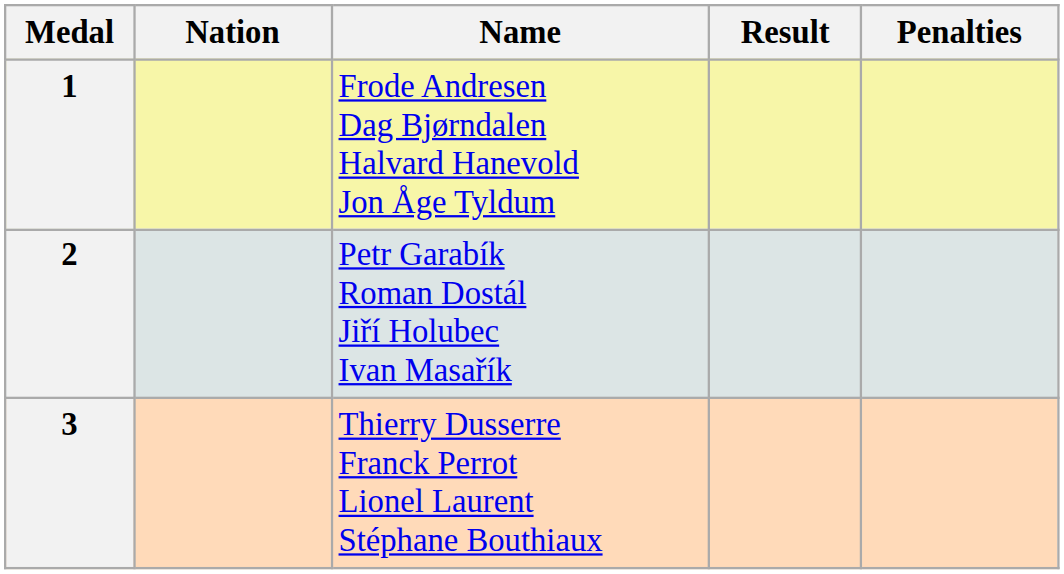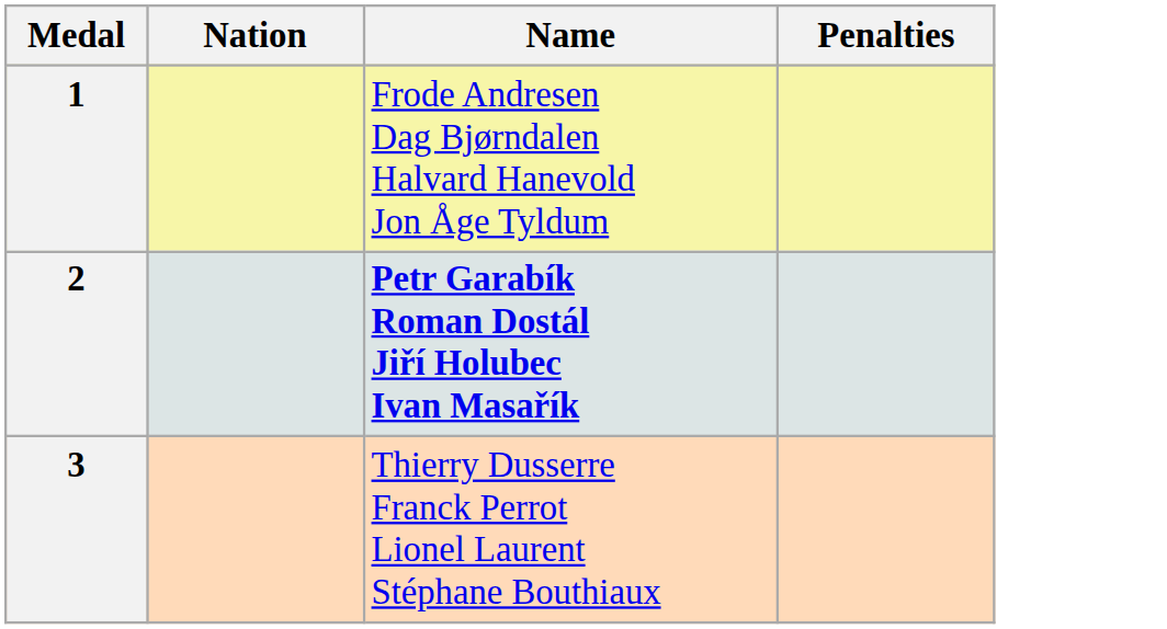 <table class=wikitable style="border:1px solid #AAAAAA;font-size:90%">
 <tr bgcolor="#E4E4E4">
 <th style="border-bottom:1px solid #AAAAAA" width=50>Medal</th>
 <th style="border-bottom:1px solid #AAAAAA" width=80>Nation</th>
 <th style="border-bottom:1px solid #AAAAAA" width=160>Name</th>
-<th style="border-bottom:1px solid #AAAAAA" width=60>Result</th>
 <th style="border-bottom:1px solid #AAAAAA" width=80>Penalties</th>
 </tr>
 <tr align="center" valign="top" bgcolor="#F7F6A8">
 <th>1</th>
 <td align="left"></td>
 <td align="left"><a href='#'>Frode Andresen</a><br><a href='#'>Dag Bjørndalen</a><br><a href='#'>Halvard Hanevold</a><br><a href='#'>Jon Åge Tyldum</a></td>
-<td align="right"></td>
 <td align="center"><br><br></td>
 </tr>
 <tr align="center" valign="top" bgcolor="#DCE5E5">
 <th>2</th>
 <td align="left"></td>
-<td align="left"><a href='#'>Petr Garabík</a><br><a href='#'>Roman Dostál</a><br><a href='#'>Jiří Holubec</a><br><a href='#'>Ivan Masařík</a></td>
-<td align="right"></td>
+<td align="left"><strong><a href='#'>Petr Garabík</a><br><a href='#'>Roman Dostál</a><br><a href='#'>Jiří Holubec</a><br><a href='#'>Ivan Masařík</a></strong></td>
 <td align="center"><br><br></td>
 </tr>
 <tr align="center" valign="top" bgcolor="#FFDAB9">
 <th>3</th>
 <td align="left"></td>
 <td align="left"><a href='#'>Thierry Dusserre</a><br><a href='#'>Franck Perrot</a><br><a href='#'>Lionel Laurent</a><br><a href='#'>Stéphane Bouthiaux</a></td>
-<td align="right"></td>
 <td align="center"><br><br></td>
 </tr>
 </table>
